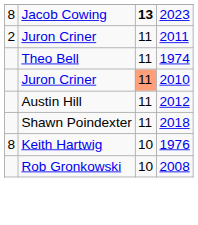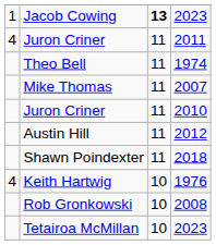 <table class="wikitable">
 <tr>
 </tr>
 <tr>
-<td>8</td>
+<td>1</td>
 <td><a href='#'>Jacob Cowing</a></td>
 <td><strong>13</strong></td>
 <td><a href='#'>2023</a></td>
 </tr>
 <tr>
-<td>2</td>
+<td>4</td>
 <td><a href='#'>Juron Criner</a></td>
 <td>11</td>
 <td><a href='#'>2011</a></td>
 </tr>
 <tr>
 <td></td>
 <td><a href='#'>Theo Bell</a></td>
 <td>11</td>
 <td><a href='#'>1974</a></td>
 </tr>
 <tr>
 <td></td>
+<td><a href='#'>Mike Thomas</a></td>
+<td>11</td>
+<td><a href='#'>2007</a></td>
+</tr>
+<tr>
+<td></td>
 <td><a href='#'>Juron Criner</a></td>
-<td style="background: lightsalmon;">11</td>
+<td>11</td>
 <td><a href='#'>2010</a></td>
 </tr>
 <tr>
 <td></td>
 <td>Austin Hill</td>
 <td>11</td>
 <td><a href='#'>2012</a></td>
 </tr>
 <tr>
 <td></td>
 <td>Shawn Poindexter</td>
 <td>11</td>
 <td><a href='#'>2018</a></td>
 </tr>
 <tr>
-<td>8</td>
+<td>4</td>
 <td><a href='#'>Keith Hartwig</a></td>
 <td>10</td>
 <td><a href='#'>1976</a></td>
 </tr>
 <tr>
 <td></td>
 <td><a href='#'>Rob Gronkowski</a></td>
 <td>10</td>
 <td><a href='#'>2008</a></td>
 </tr>
+<tr>
+<td></td>
+<td><a href='#'>Tetairoa McMillan</a></td>
+<td>10</td>
+<td><a href='#'>2023</a></td>
+</tr>
 </table>
